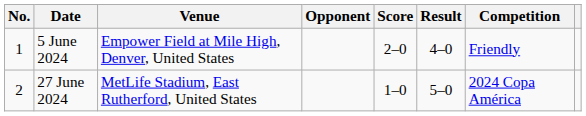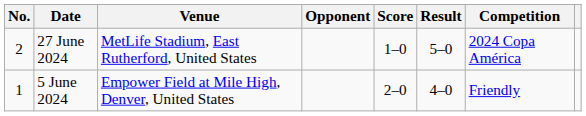 <table class="wikitable sortable">
 <tr>
 <th scope="col">No.</th>
 <th scope="col">Date</th>
 <th scope="col">Venue</th>
 <th scope="col">Opponent</th>
 <th scope="col">Score</th>
 <th scope="col">Result</th>
 <th scope="col">Competition</th>
 <th scope="col" class="unsortable"></th>
 </tr>
 <tr>
+<td align="center">2</td>
+<td>27 June 2024</td>
+<td><a href='#'>MetLife Stadium</a>, <a href='#'>East Rutherford</a>, United States</td>
+<td></td>
+<td align="center">1–0</td>
+<td align="center">5–0</td>
+<td><a href='#'>2024 Copa América</a></td>
+<td></td>
+</tr>
+<tr>
 <td align="center">1</td>
 <td>5 June 2024</td>
 <td><a href='#'>Empower Field at Mile High</a>, <a href='#'>Denver</a>, United States</td>
 <td></td>
 <td align="center">2–0</td>
 <td align="center">4–0</td>
 <td><a href='#'>Friendly</a></td>
 <td align="center"></td>
 </tr>
-<tr>
-<td align="center">2</td>
-<td>27 June 2024</td>
-<td><a href='#'>MetLife Stadium</a>, <a href='#'>East Rutherford</a>, United States</td>
-<td></td>
-<td align="center">1–0</td>
-<td align="center">5–0</td>
-<td><a href='#'>2024 Copa América</a></td>
-<td></td>
-</tr>
 </table>
